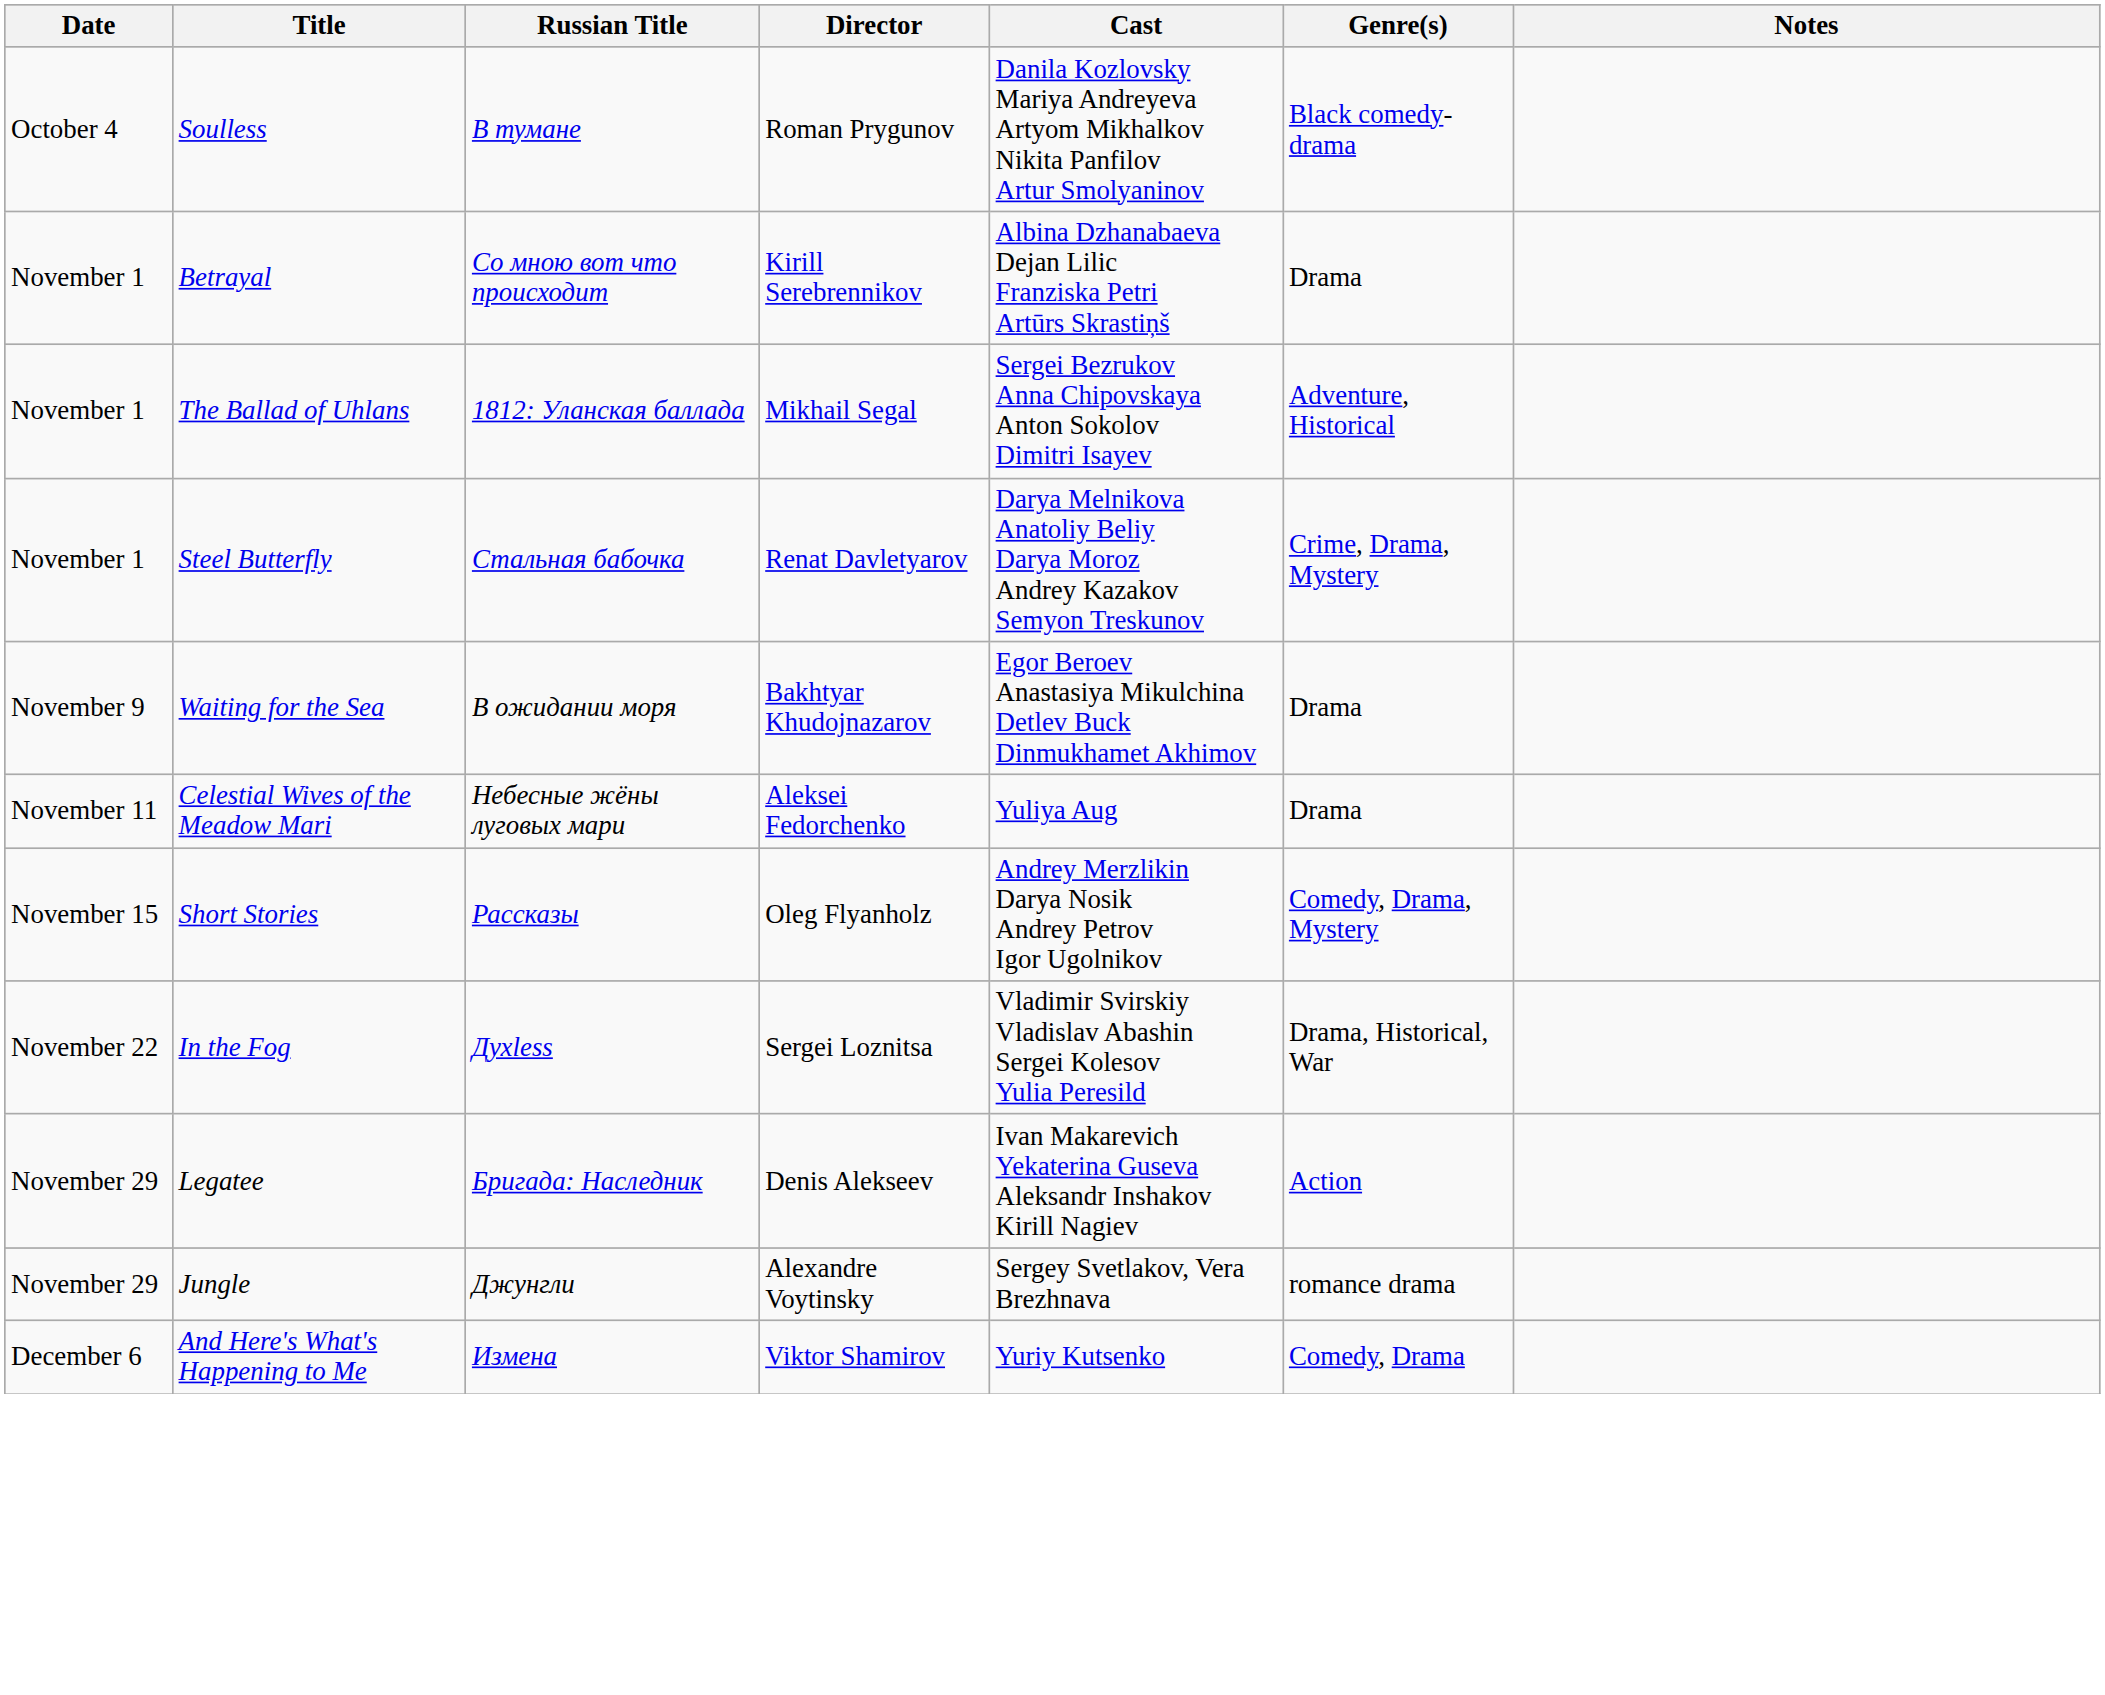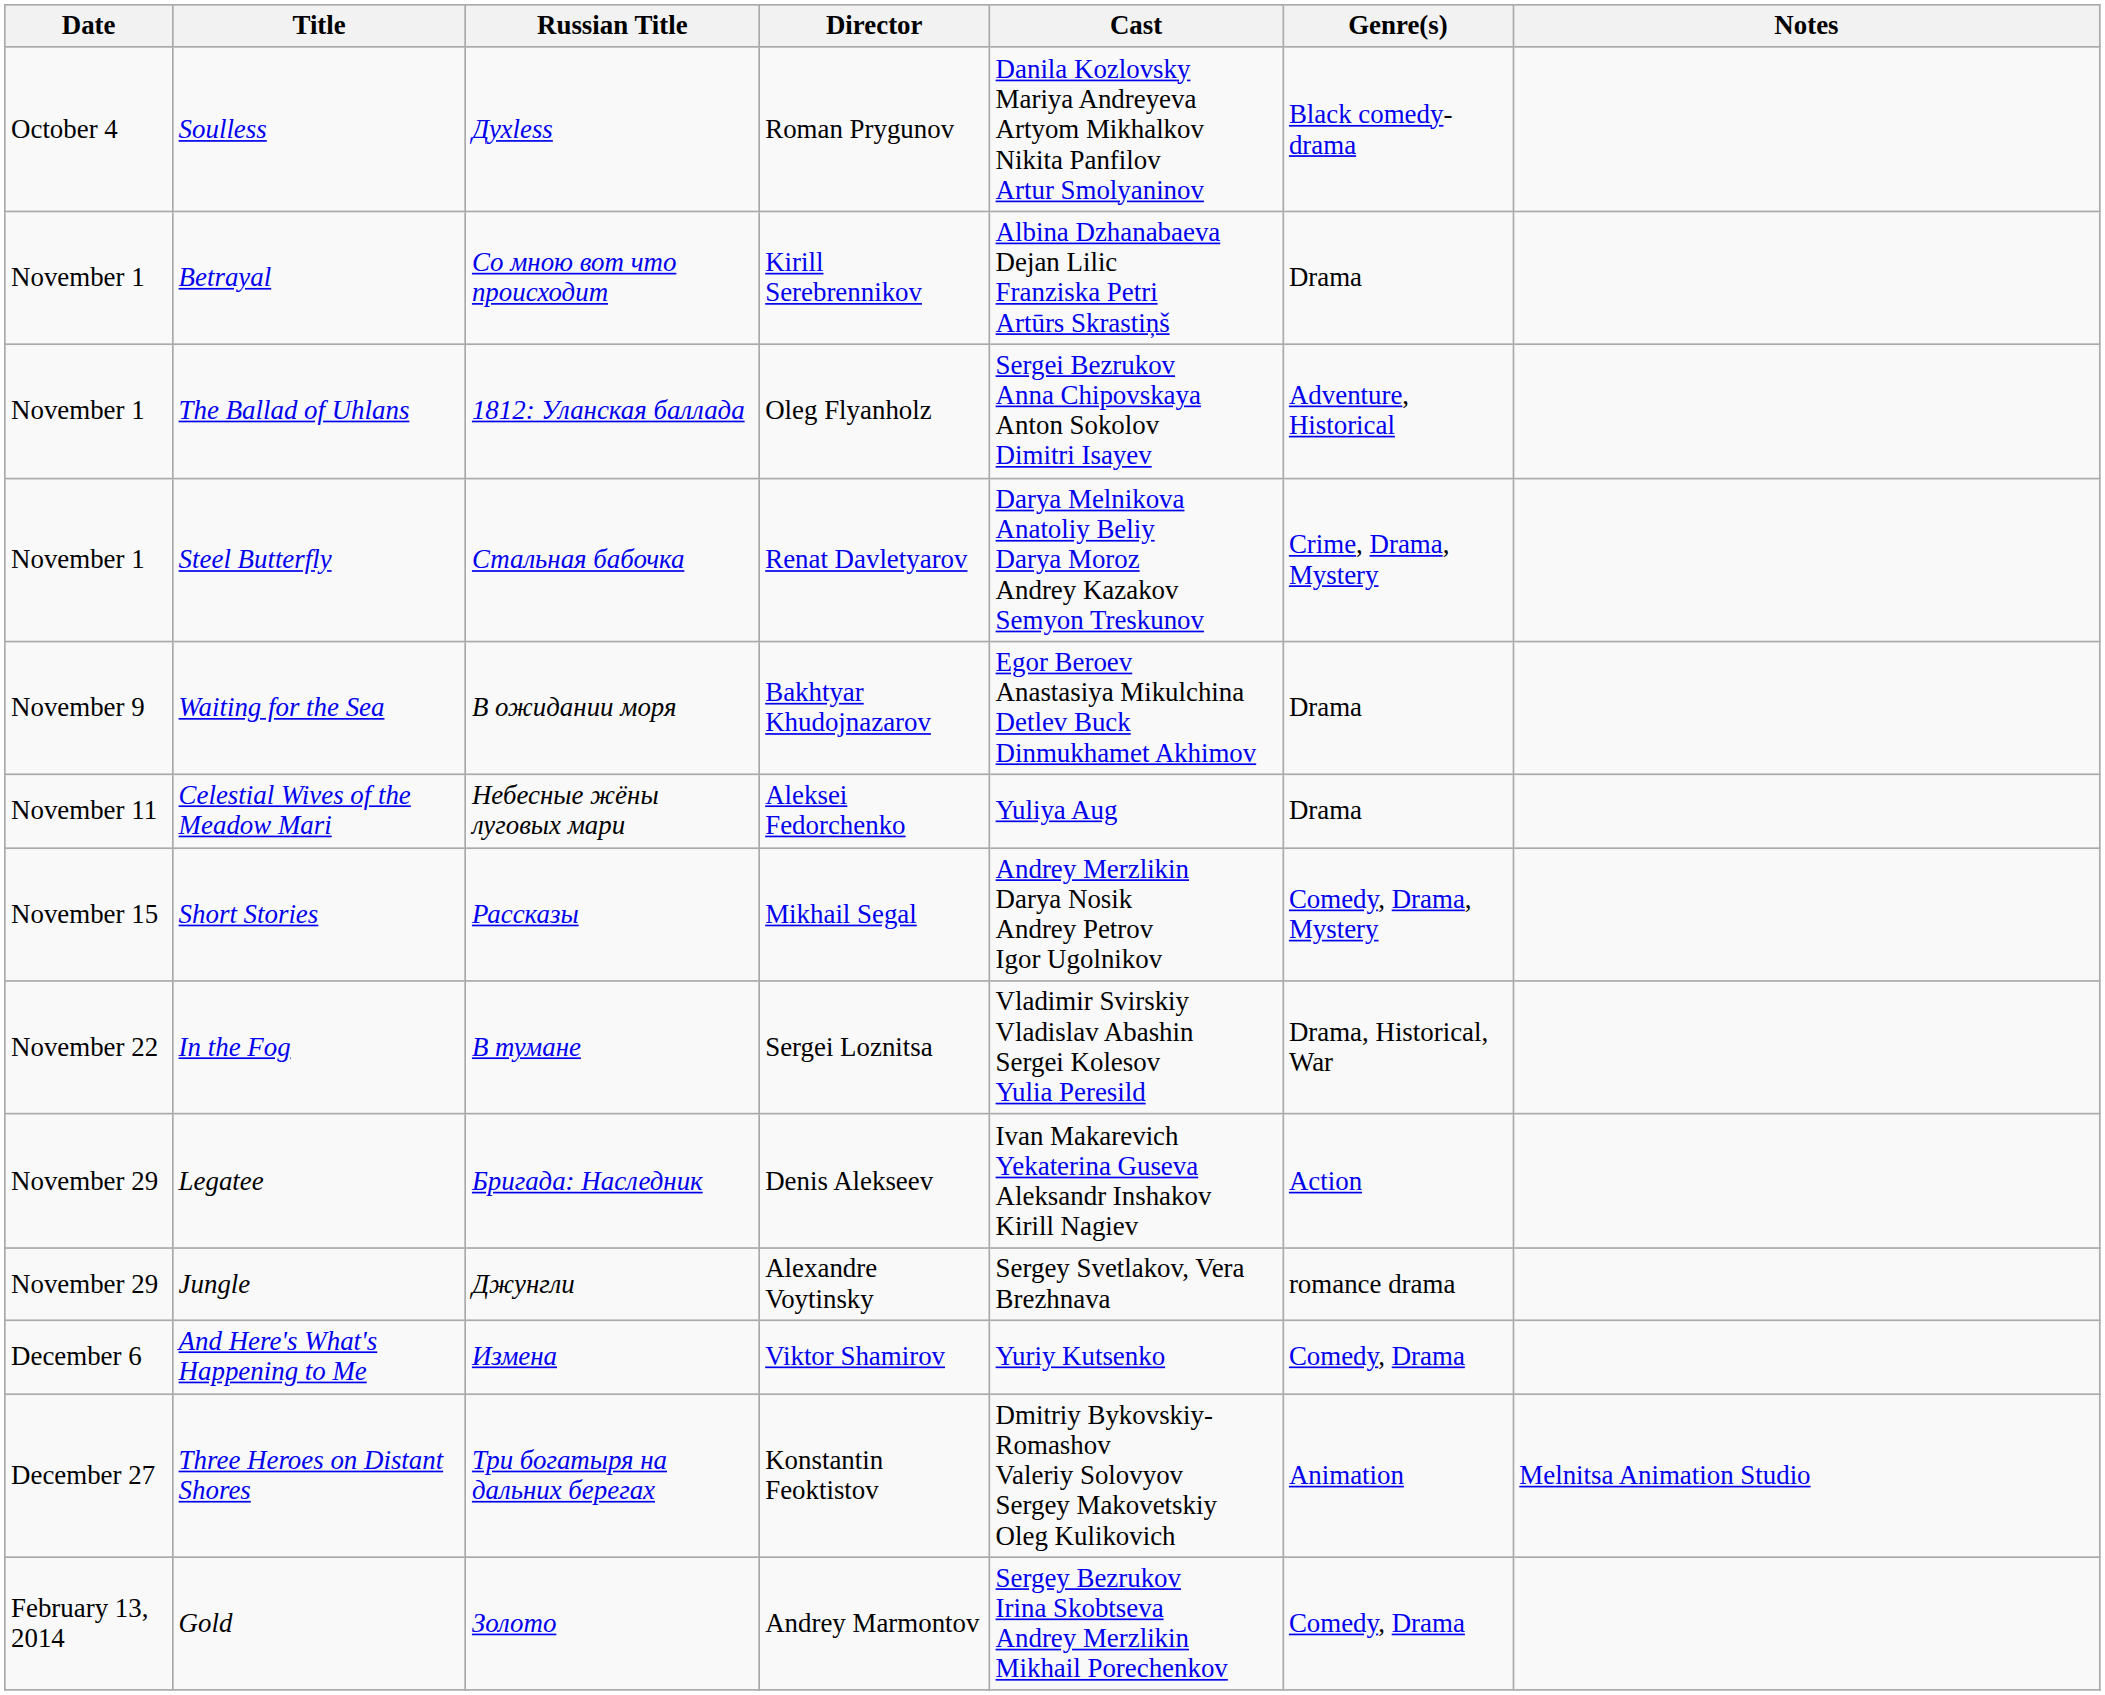 <table class="wikitable sortable">
 <tr>
 <th style="width:8%;">Date</th>
 <th style="width:14%;">Title</th>
 <th style="width:14%;">Russian Title</th>
 <th style="width:11%;">Director</th>
 <th style="width:14%;">Cast</th>
 <th style="width:11%;">Genre(s)</th>
 <th>Notes</th>
 </tr>
 <tr>
 <td>October 4</td>
 <td><em><a href='#'>Soulless</a></em></td>
-<td><em><a href='#'>В тумане</a></em></td>
+<td><em><a href='#'>Духless</a></em></td>
 <td>Roman Prygunov</td>
 <td><a href='#'>Danila Kozlovsky</a><br> Mariya Andreyeva<br> Artyom Mikhalkov<br> Nikita Panfilov<br> <a href='#'>Artur Smolyaninov</a></td>
 <td><a href='#'>Black comedy</a>-<a href='#'>drama</a></td>
 <td></td>
 </tr>
 <tr>
 <td>November 1</td>
 <td><em><a href='#'>Betrayal</a></em></td>
 <td><em><a href='#'>Со мною вот что происходит</a></em></td>
 <td><a href='#'>Kirill Serebrennikov</a></td>
 <td><a href='#'>Albina Dzhanabaeva</a><br> Dejan Lilic<br> <a href='#'>Franziska Petri</a><br> <a href='#'>Artūrs Skrastiņš</a></td>
 <td>Drama</td>
 <td></td>
 </tr>
 <tr>
 <td>November 1</td>
 <td><em><a href='#'>The Ballad of Uhlans</a></em></td>
 <td><em><a href='#'>1812: Уланская баллада</a></em></td>
-<td><a href='#'>Mikhail Segal</a></td>
+<td>Oleg Flyanholz</td>
 <td><a href='#'>Sergei Bezrukov</a><br> <a href='#'>Anna Chipovskaya</a><br> Anton Sokolov<br> <a href='#'>Dimitri Isayev</a></td>
 <td><a href='#'>Adventure</a>, <a href='#'>Historical</a></td>
 <td></td>
 </tr>
 <tr>
 <td>November 1</td>
 <td><em><a href='#'>Steel Butterfly</a></em></td>
 <td><em><a href='#'>Стальная бабочка</a></em></td>
 <td><a href='#'>Renat Davletyarov</a></td>
 <td><a href='#'>Darya Melnikova</a><br> <a href='#'>Anatoliy Beliy</a><br> <a href='#'>Darya Moroz</a><br> Andrey Kazakov<br> <a href='#'>Semyon Treskunov</a></td>
 <td><a href='#'>Crime</a>, <a href='#'>Drama</a>, <a href='#'>Mystery</a></td>
 <td></td>
 </tr>
 <tr>
 <td>November 9</td>
 <td><em><a href='#'>Waiting for the Sea</a></em></td>
 <td><em>В ожидании моря</em></td>
 <td><a href='#'>Bakhtyar Khudojnazarov</a></td>
 <td><a href='#'>Egor Beroev</a><br> Anastasiya Mikulchina<br> <a href='#'>Detlev Buck</a><br> <a href='#'>Dinmukhamet Akhimov</a></td>
 <td>Drama</td>
 <td></td>
 </tr>
 <tr>
 <td>November 11</td>
 <td><em><a href='#'>Celestial Wives of the Meadow Mari</a></em></td>
 <td><em>Небесные жёны луговых мари</em></td>
 <td><a href='#'>Aleksei Fedorchenko</a></td>
 <td><a href='#'>Yuliya Aug</a></td>
 <td>Drama</td>
 <td></td>
 </tr>
 <tr>
 <td>November 15</td>
 <td><em><a href='#'>Short Stories</a></em></td>
 <td><em><a href='#'>Рассказы</a></em></td>
-<td>Oleg Flyanholz</td>
+<td><a href='#'>Mikhail Segal</a></td>
 <td><a href='#'>Andrey Merzlikin</a><br> Darya Nosik<br> Andrey Petrov<br> Igor Ugolnikov</td>
 <td><a href='#'>Comedy</a>, <a href='#'>Drama</a>, <a href='#'>Mystery</a></td>
 <td></td>
 </tr>
 <tr>
 <td>November 22</td>
 <td><em><a href='#'>In the Fog</a></em></td>
-<td><em><a href='#'>Духless</a></em></td>
+<td><em><a href='#'>В тумане</a></em></td>
 <td>Sergei Loznitsa</td>
 <td>Vladimir Svirskiy<br> Vladislav Abashin<br> Sergei Kolesov<br> <a href='#'>Yulia Peresild</a></td>
 <td>Drama, Historical, War</td>
 <td></td>
 </tr>
 <tr>
 <td>November 29</td>
 <td><em>Legatee</em></td>
 <td><em><a href='#'>Бригада: Наследник</a></em></td>
 <td>Denis Alekseev</td>
 <td>Ivan Makarevich<br><a href='#'>Yekaterina Guseva</a><br> Aleksandr Inshakov<br> Kirill Nagiev</td>
 <td><a href='#'>Action</a></td>
 <td></td>
 </tr>
 <tr>
 <td>November 29</td>
 <td><em>Jungle</em></td>
 <td><em>Джунгли</em></td>
 <td>Alexandre Voytinsky</td>
 <td>Sergey Svetlakov, Vera Brezhnava</td>
 <td>romance drama</td>
 <td></td>
 </tr>
 <tr>
 <td>December 6</td>
 <td><em><a href='#'>And Here's What's Happening to Me</a></em></td>
 <td><em><a href='#'>Измена</a></em></td>
 <td><a href='#'>Viktor Shamirov</a></td>
 <td><a href='#'>Yuriy Kutsenko</a></td>
 <td><a href='#'>Comedy</a>, <a href='#'>Drama</a></td>
 <td></td>
 </tr>
+<tr>
+<td>December 27</td>
+<td><em><a href='#'>Three Heroes on Distant Shores</a></em></td>
+<td><em><a href='#'>Три богатыря на дальних берегах</a></em></td>
+<td>Konstantin Feoktistov</td>
+<td>Dmitriy Bykovskiy-Romashov<br> Valeriy Solovyov<br> Sergey Makovetskiy<br> Oleg Kulikovich</td>
+<td><a href='#'>Animation</a></td>
+<td><a href='#'>Melnitsa Animation Studio</a></td>
+</tr>
+<tr>
+<td>February 13, 2014</td>
+<td><em>Gold</em></td>
+<td><em><a href='#'>Золото</a></em></td>
+<td>Andrey Marmontov</td>
+<td><a href='#'>Sergey Bezrukov</a><br> <a href='#'>Irina Skobtseva</a><br> <a href='#'>Andrey Merzlikin</a><br> <a href='#'>Mikhail Porechenkov</a></td>
+<td><a href='#'>Comedy</a>, <a href='#'>Drama</a></td>
+<td></td>
+</tr>
 </table>
